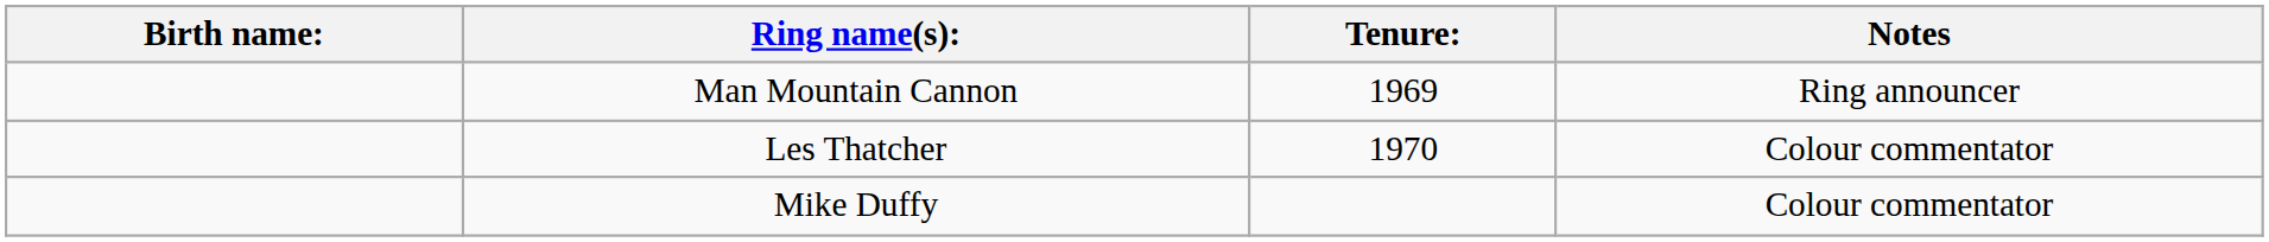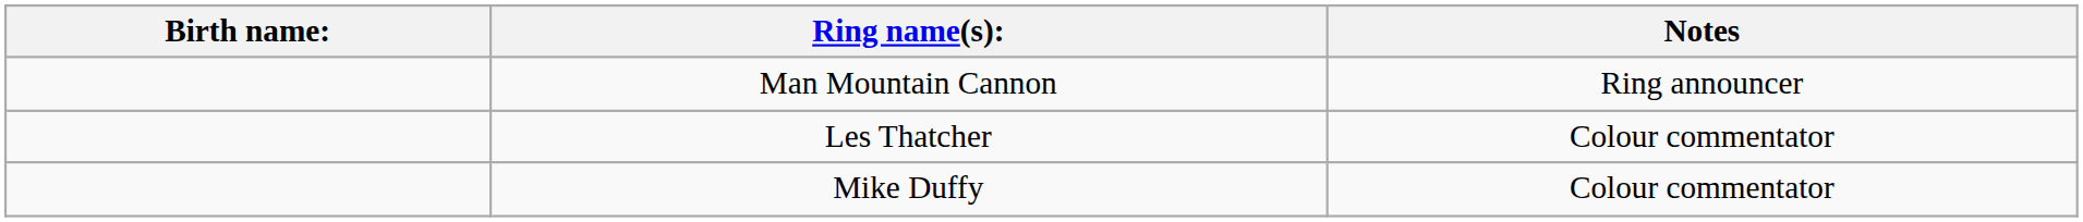 <table class="sortable wikitable" style="font-size:85%; text-align:center; width:70%;">
 <tr>
 <th>Birth name:</th>
 <th><a href='#'>Ring name</a>(s):</th>
-<th>Tenure:</th>
 <th>Notes</th>
 </tr>
 <tr>
 <td></td>
 <td>Man Mountain Cannon</td>
-<td sort>1969</td>
 <td>Ring announcer</td>
 </tr>
 <tr>
 <td></td>
 <td>Les Thatcher</td>
-<td sort>1970</td>
 <td>Colour commentator</td>
 </tr>
 <tr>
 <td></td>
 <td>Mike Duffy</td>
-<td sort></td>
 <td>Colour commentator</td>
 </tr>
 </table>
